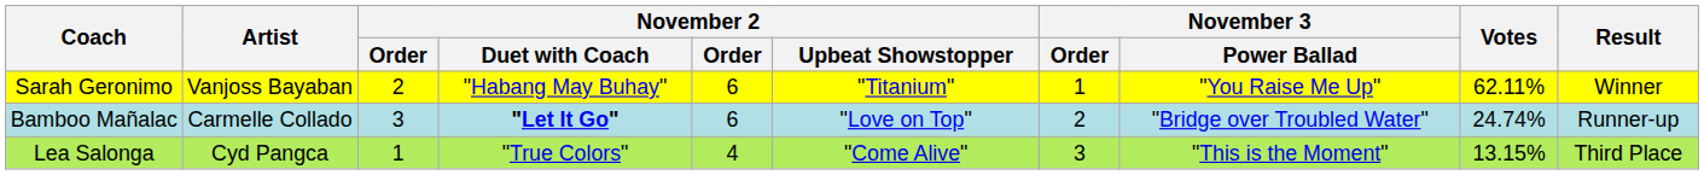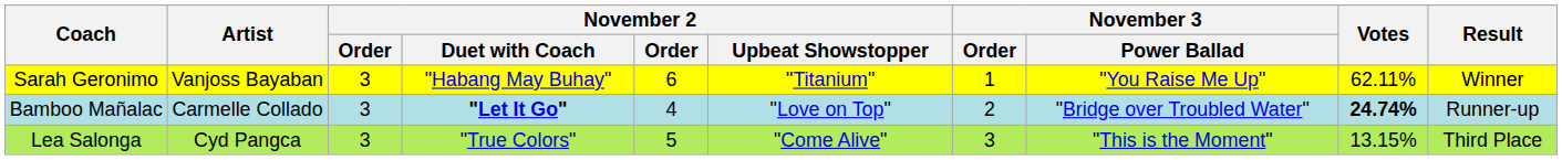 <table class="wikitable" style="text-align:center; line-height:17px; font-size:100%; width:100%; white-space:nowrap;">
 <tr>
 <th width="10%" rowspan="2">Coach</th>
 <th width="10%" rowspan="2">Artist</th>
 <th colspan="4">November 2</th>
 <th colspan="2">November 3</th>
 <th rowspan="2">Votes</th>
 <th rowspan="2">Result</th>
 </tr>
 <tr>
 <th>Order</th>
 <th>Duet with Coach</th>
 <th>Order</th>
 <th>Upbeat Showstopper</th>
 <th>Order</th>
 <th>Power Ballad</th>
 </tr>
 <tr>
 <td style="background:#ffff00;">Sarah Geronimo</td>
 <td style="background:#ffff00;">Vanjoss Bayaban</td>
-<td style="background:#ffff00;">2</td>
+<td style="background:#ffff00;">3</td>
 <td style="background:#ffff00;">"<a href='#'>Habang May Buhay</a>"</td>
 <td style="background:#ffff00;">6</td>
 <td style="background:#ffff00;">"<a href='#'>Titanium</a>"</td>
 <td style="background:#ffff00;">1</td>
 <td style="background:#ffff00;">"<a href='#'>You Raise Me Up</a>"</td>
 <td style="background:#ffff00;">62.11%</td>
 <td style="background:#ffff00;">Winner</td>
 </tr>
 <tr>
 <td style="background:#B0E0E6;">Bamboo Mañalac</td>
 <td style="background:#B0E0E6;">Carmelle Collado</td>
 <td style="background:#B0E0E6;">3</td>
 <td style="background:#B0E0E6;"><strong>"<a href='#'>Let It Go</a>"</strong></td>
-<td style="background:#B0E0E6;">6</td>
+<td style="background:#B0E0E6;">4</td>
 <td style="background:#B0E0E6;">"<a href='#'>Love on Top</a>"</td>
 <td style="background:#B0E0E6;">2</td>
 <td style="background:#B0E0E6;">"<a href='#'>Bridge over Troubled Water</a>"</td>
-<td style="background:#B0E0E6;">24.74%</td>
+<td style="background:#B0E0E6;"><strong>24.74%</strong></td>
 <td style="background:#B0E0E6;">Runner-up</td>
 </tr>
 <tr>
 <td style="background:#B2EC5D;">Lea Salonga</td>
 <td style="background:#B2EC5D;">Cyd Pangca</td>
-<td style="background:#B2EC5D;">1</td>
+<td style="background:#B2EC5D;">3</td>
 <td style="background:#B2EC5D;">"<a href='#'>True Colors</a>"</td>
-<td style="background:#B2EC5D;">4</td>
+<td style="background:#B2EC5D;">5</td>
 <td style="background:#B2EC5D;">"<a href='#'>Come Alive</a>"</td>
 <td style="background:#B2EC5D;">3</td>
 <td style="background:#B2EC5D;">"<a href='#'>This is the Moment</a>"</td>
 <td style="background:#B2EC5D;">13.15%</td>
 <td style="background:#B2EC5D;">Third Place</td>
 </tr>
 </table>
